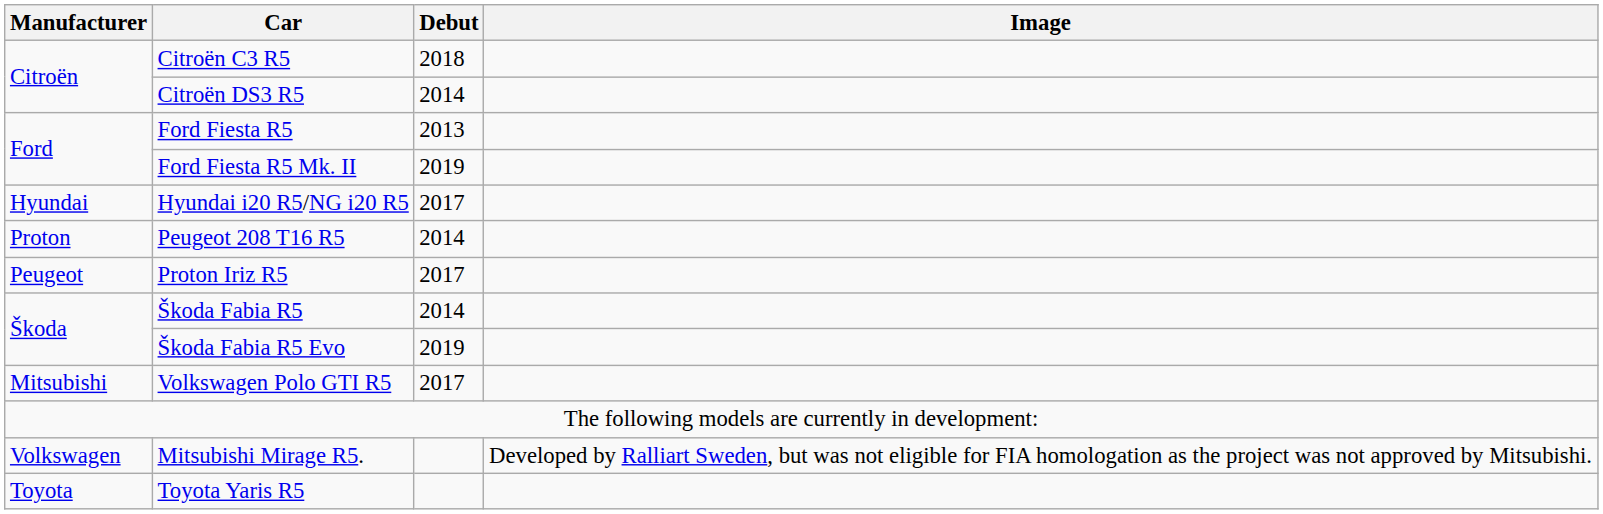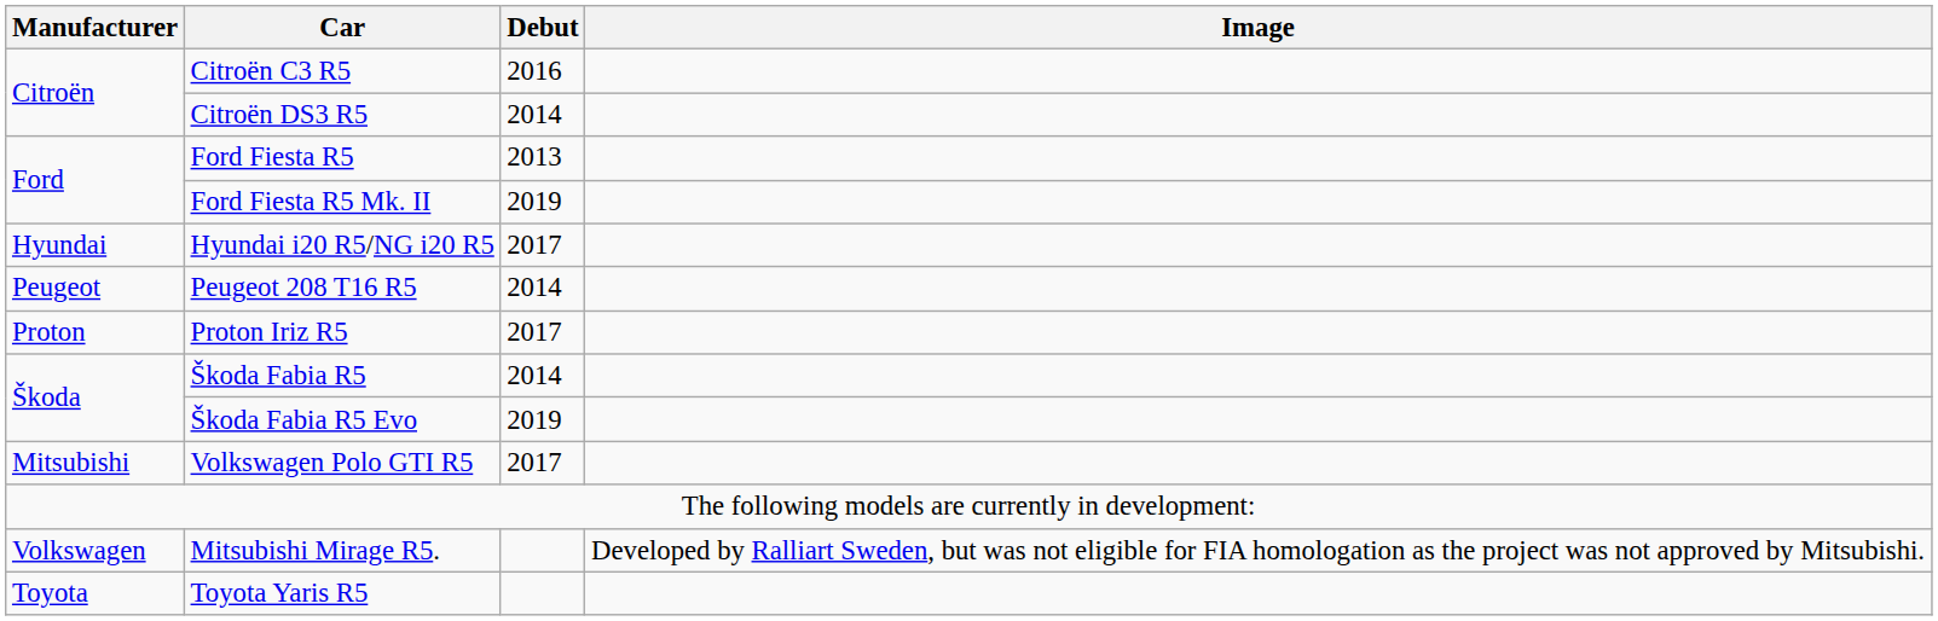 <table class="wikitable">
 <tr>
 <th>Manufacturer</th>
 <th>Car</th>
 <th>Debut</th>
 <th>Image</th>
 </tr>
 <tr>
 <td rowspan=2> <a href='#'>Citroën</a></td>
 <td><a href='#'>Citroën C3 R5</a></td>
-<td>2018</td>
+<td>2016</td>
 <td></td>
 </tr>
 <tr>
 <td><a href='#'>Citroën DS3 R5</a></td>
 <td>2014</td>
 <td></td>
 </tr>
 <tr>
 <td rowspan=2> <a href='#'>Ford</a></td>
 <td><a href='#'>Ford Fiesta R5</a></td>
 <td>2013</td>
 <td></td>
 </tr>
 <tr>
 <td><a href='#'>Ford Fiesta R5 Mk. II</a></td>
 <td>2019</td>
 <td></td>
 </tr>
 <tr>
 <td> <a href='#'>Hyundai</a></td>
 <td><a href='#'>Hyundai i20 R5</a>/<a href='#'>NG i20 R5</a></td>
 <td>2017</td>
 <td></td>
 </tr>
 <tr>
-<td> <a href='#'>Proton</a></td>
+<td> <a href='#'>Peugeot</a></td>
 <td><a href='#'>Peugeot 208 T16 R5</a></td>
 <td>2014</td>
 <td></td>
 </tr>
 <tr>
-<td> <a href='#'>Peugeot</a></td>
+<td> <a href='#'>Proton</a></td>
 <td><a href='#'>Proton Iriz R5</a></td>
 <td>2017</td>
 <td></td>
 </tr>
 <tr>
 <td rowspan=2> <a href='#'>Škoda</a></td>
 <td><a href='#'>Škoda Fabia R5</a></td>
 <td>2014</td>
 <td></td>
 </tr>
 <tr>
 <td><a href='#'>Škoda Fabia R5 Evo</a></td>
 <td>2019</td>
 <td></td>
 </tr>
 <tr>
 <td> <a href='#'>Mitsubishi</a></td>
 <td><a href='#'>Volkswagen Polo GTI R5</a></td>
 <td>2017</td>
 <td></td>
 </tr>
 <tr>
 <td colspan=4 align=center>The following models are currently in development:</td>
 </tr>
 <tr>
 <td> <a href='#'>Volkswagen</a></td>
 <td><a href='#'>Mitsubishi Mirage R5</a>.</td>
 <td></td>
 <td>Developed by <a href='#'>Ralliart Sweden</a>, but was not eligible for FIA homologation as the project was not approved by Mitsubishi.</td>
 </tr>
 <tr>
 <td> <a href='#'>Toyota</a></td>
 <td><a href='#'>Toyota Yaris R5</a></td>
 <td></td>
 <td></td>
 </tr>
 </table>
